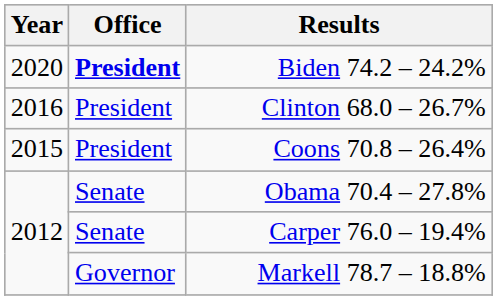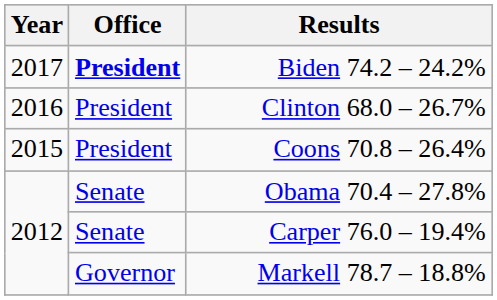 <table class=wikitable>
 <tr>
 <th width="30">Year</th>
 <th width="60">Office</th>
 <th width="180">Results</th>
 </tr>
 <tr>
-<td>2020</td>
+<td>2017</td>
 <td><strong><a href='#'>President</a></strong></td>
 <td align="right" ><a href='#'>Biden</a> 74.2 – 24.2%</td>
 </tr>
 <tr>
 <td>2016</td>
 <td><a href='#'>President</a></td>
 <td align="right" ><a href='#'>Clinton</a> 68.0 – 26.7%</td>
 </tr>
 <tr>
 <td>2015</td>
 <td><a href='#'>President</a></td>
 <td align="right" ><a href='#'>Coons</a> 70.8 – 26.4%</td>
 </tr>
 <tr>
 <td rowspan="3">2012</td>
 <td><a href='#'>Senate</a></td>
 <td align="right" ><a href='#'>Obama</a> 70.4 – 27.8%</td>
 </tr>
 <tr>
 <td><a href='#'>Senate</a></td>
 <td align="right" ><a href='#'>Carper</a> 76.0 – 19.4%</td>
 </tr>
 <tr>
 <td><a href='#'>Governor</a></td>
 <td align="right" ><a href='#'>Markell</a> 78.7 – 18.8%</td>
 </tr>
 </table>
